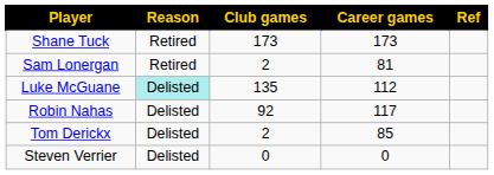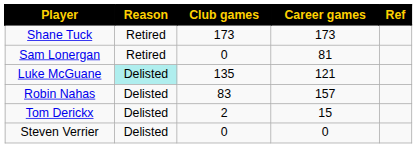 <table class="wikitable" style="text-align:center; font-size:100%; width:60%;">
 <tr>
 <th style="background:black; color:#FED102; border: solid black 2px;">Player</th>
 <th style="background:black; color:#FED102; border: solid black 2px;">Reason</th>
 <th style="background:black; color:#FED102; border: solid black 2px;">Club games</th>
 <th style="background:black; color:#FED102; border: solid black 2px;">Career games</th>
 <th style="background:black; color:#FED102; border: solid black 2px;">Ref</th>
 </tr>
 <tr>
 <td><a href='#'>Shane Tuck</a></td>
 <td>Retired</td>
 <td>173</td>
 <td>173</td>
 <td></td>
 </tr>
 <tr>
 <td><a href='#'>Sam Lonergan</a></td>
 <td>Retired</td>
-<td>2</td>
+<td>0</td>
 <td>81</td>
 <td></td>
 </tr>
 <tr>
 <td><a href='#'>Luke McGuane</a></td>
 <td style="background: paleturquoise;">Delisted</td>
 <td>135</td>
-<td>112</td>
+<td>121</td>
 <td></td>
 </tr>
 <tr>
 <td><a href='#'>Robin Nahas</a></td>
 <td>Delisted</td>
-<td>92</td>
-<td>117</td>
+<td>83</td>
+<td>157</td>
 <td></td>
 </tr>
 <tr>
 <td><a href='#'>Tom Derickx</a></td>
 <td>Delisted</td>
 <td>2</td>
-<td>85</td>
+<td>15</td>
 <td></td>
 </tr>
 <tr>
 <td>Steven Verrier</td>
 <td>Delisted</td>
 <td>0</td>
 <td>0</td>
 <td></td>
 </tr>
 </table>
